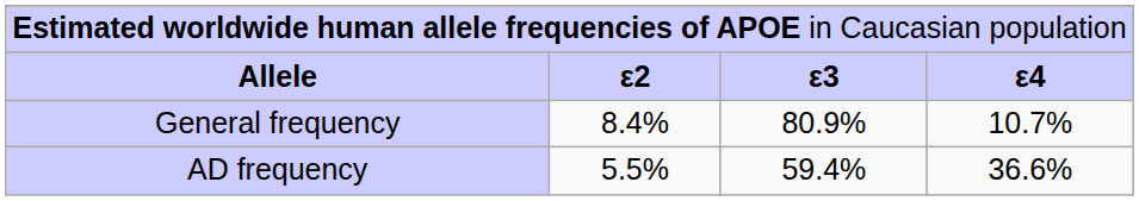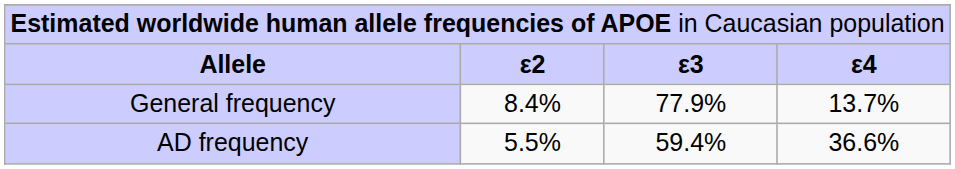 <table class="wikitable">
 <tr>
 </tr>
 <tr>
 <td colspan="5"  align="center" style="color: black; background: #ccccff"><strong>Estimated worldwide human allele frequencies of APOE</strong> in Caucasian population</td>
 </tr>
 <tr>
 <th align="center" style="color: black; background: #ccccff">Allele</th>
 <th align="center" style="color: black; background: #ccccff">ε2</th>
 <th align="center" style="color: black; background: #ccccff">ε3</th>
 <th align="center" style="color: black; background: #ccccff">ε4</th>
 </tr>
 <tr>
 <td align="center" style="color: black; background: #ccccff">General frequency</td>
 <td align="center">8.4%</td>
-<td align="center">80.9%</td>
-<td align="center">10.7%</td>
+<td align="center">77.9%</td>
+<td align="center">13.7%</td>
 </tr>
 <tr>
 <td align="center" style="color: black; background: #ccccff">AD frequency</td>
 <td align="center">5.5%</td>
 <td align="center">59.4%</td>
 <td align="center">36.6%</td>
 </tr>
 </table>
